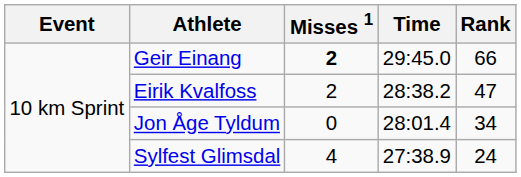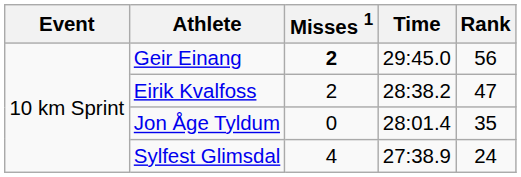 <table class="wikitable" style="font-size:90%">
 <tr>
 <th>Event</th>
 <th>Athlete</th>
 <th>Misses <sup>1</sup></th>
 <th>Time</th>
 <th>Rank</th>
 </tr>
 <tr>
 <td rowspan="4">10 km Sprint</td>
 <td><a href='#'>Geir Einang</a></td>
 <td align="center"><strong>2</strong></td>
 <td align="center">29:45.0</td>
-<td align="center">66</td>
+<td align="center">56</td>
 </tr>
 <tr>
 <td><a href='#'>Eirik Kvalfoss</a></td>
 <td align="center">2</td>
 <td align="center">28:38.2</td>
 <td align="center">47</td>
 </tr>
 <tr>
 <td><a href='#'>Jon Åge Tyldum</a></td>
 <td align="center">0</td>
 <td align="center">28:01.4</td>
-<td align="center">34</td>
+<td align="center">35</td>
 </tr>
 <tr>
 <td><a href='#'>Sylfest Glimsdal</a></td>
 <td align="center">4</td>
 <td align="center">27:38.9</td>
 <td align="center">24</td>
 </tr>
 </table>
